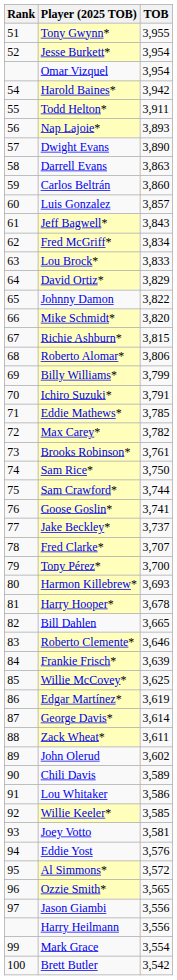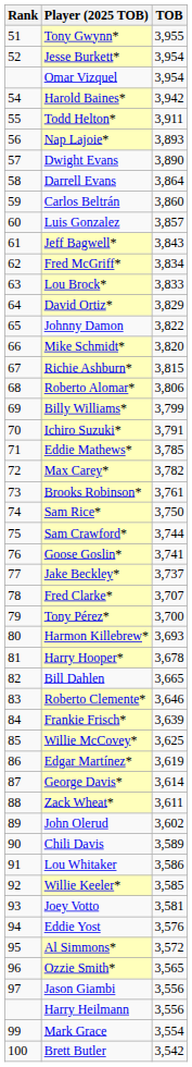 <table class="wikitable" style="float:left;">
 <tr style="white-space: nowrap;">
 <th>Rank</th>
 <th>Player (2025 TOB)</th>
 <th>TOB</th>
 </tr>
 <tr>
 <td>51</td>
 <td style="background:#ffffbb;"><a href='#'>Tony Gwynn</a>*</td>
 <td>3,955</td>
 </tr>
 <tr>
 <td>52</td>
 <td style="background:#ffffbb;"><a href='#'>Jesse Burkett</a>*</td>
 <td>3,954</td>
 </tr>
 <tr>
 <td></td>
 <td><a href='#'>Omar Vizquel</a></td>
 <td>3,954</td>
 </tr>
 <tr>
 <td>54</td>
 <td style="background:#ffffbb;"><a href='#'>Harold Baines</a>*</td>
 <td>3,942</td>
 </tr>
 <tr>
 <td>55</td>
 <td style="background:#ffffbb;"><a href='#'>Todd Helton</a>*</td>
 <td>3,911</td>
 </tr>
 <tr>
 <td>56</td>
 <td style="background:#ffffbb;"><a href='#'>Nap Lajoie</a>*</td>
 <td>3,893</td>
 </tr>
 <tr>
 <td>57</td>
 <td><a href='#'>Dwight Evans</a></td>
 <td>3,890</td>
 </tr>
 <tr>
 <td>58</td>
 <td><a href='#'>Darrell Evans</a></td>
-<td>3,863</td>
+<td>3,864</td>
 </tr>
 <tr>
 <td>59</td>
 <td><a href='#'>Carlos Beltrán</a></td>
 <td>3,860</td>
 </tr>
 <tr>
 <td>60</td>
 <td><a href='#'>Luis Gonzalez</a></td>
 <td>3,857</td>
 </tr>
 <tr>
 <td>61</td>
 <td style="background:#ffffbb;"><a href='#'>Jeff Bagwell</a>*</td>
 <td>3,843</td>
 </tr>
 <tr>
 <td>62</td>
 <td style="background:#ffffbb;"><a href='#'>Fred McGriff</a>*</td>
 <td>3,834</td>
 </tr>
 <tr>
 <td>63</td>
 <td style="background:#ffffbb;"><a href='#'>Lou Brock</a>*</td>
 <td>3,833</td>
 </tr>
 <tr>
 <td>64</td>
 <td style="background:#ffffbb;"><a href='#'>David Ortiz</a>*</td>
 <td>3,829</td>
 </tr>
 <tr>
 <td>65</td>
 <td><a href='#'>Johnny Damon</a></td>
 <td>3,822</td>
 </tr>
 <tr>
 <td>66</td>
 <td style="background:#ffffbb;"><a href='#'>Mike Schmidt</a>*</td>
 <td>3,820</td>
 </tr>
 <tr>
 <td>67</td>
 <td style="background:#ffffbb;"><a href='#'>Richie Ashburn</a>*</td>
 <td>3,815</td>
 </tr>
 <tr>
 <td>68</td>
 <td style="background:#ffffbb;"><a href='#'>Roberto Alomar</a>*</td>
 <td>3,806</td>
 </tr>
 <tr>
 <td>69</td>
 <td style="background:#ffffbb;"><a href='#'>Billy Williams</a>*</td>
 <td>3,799</td>
 </tr>
 <tr>
 <td>70</td>
 <td style="background:#ffffbb;"><a href='#'>Ichiro Suzuki</a>*</td>
 <td>3,791</td>
 </tr>
 <tr>
 <td>71</td>
 <td style="background:#ffffbb;"><a href='#'>Eddie Mathews</a>*</td>
 <td>3,785</td>
 </tr>
 <tr>
 <td>72</td>
 <td style="background:#ffffbb;"><a href='#'>Max Carey</a>*</td>
 <td>3,782</td>
 </tr>
 <tr>
 <td>73</td>
 <td style="background:#ffffbb;"><a href='#'>Brooks Robinson</a>*</td>
 <td>3,761</td>
 </tr>
 <tr>
 <td>74</td>
 <td style="background:#ffffbb;"><a href='#'>Sam Rice</a>*</td>
 <td>3,750</td>
 </tr>
 <tr>
 <td>75</td>
 <td style="background:#ffffbb;"><a href='#'>Sam Crawford</a>*</td>
 <td>3,744</td>
 </tr>
 <tr>
 <td>76</td>
 <td style="background:#ffffbb;"><a href='#'>Goose Goslin</a>*</td>
 <td>3,741</td>
 </tr>
 <tr>
 <td>77</td>
 <td style="background:#ffffbb;"><a href='#'>Jake Beckley</a>*</td>
 <td>3,737</td>
 </tr>
 <tr>
 <td>78</td>
 <td style="background:#ffffbb;"><a href='#'>Fred Clarke</a>*</td>
 <td>3,707</td>
 </tr>
 <tr>
 <td>79</td>
 <td style="background:#ffffbb;"><a href='#'>Tony Pérez</a>*</td>
 <td>3,700</td>
 </tr>
 <tr>
 <td>80</td>
 <td style="background:#ffffbb;"><a href='#'>Harmon Killebrew</a>*</td>
 <td>3,693</td>
 </tr>
 <tr>
 <td>81</td>
 <td style="background:#ffffbb;"><a href='#'>Harry Hooper</a>*</td>
 <td>3,678</td>
 </tr>
 <tr>
 <td>82</td>
 <td><a href='#'>Bill Dahlen</a></td>
 <td>3,665</td>
 </tr>
 <tr>
 <td>83</td>
 <td style="background:#ffffbb;"><a href='#'>Roberto Clemente</a>*</td>
 <td>3,646</td>
 </tr>
 <tr>
 <td>84</td>
 <td style="background:#ffffbb;"><a href='#'>Frankie Frisch</a>*</td>
 <td>3,639</td>
 </tr>
 <tr>
 <td>85</td>
 <td style="background:#ffffbb;"><a href='#'>Willie McCovey</a>*</td>
 <td>3,625</td>
 </tr>
 <tr>
 <td>86</td>
 <td style="background:#ffffbb;"><a href='#'>Edgar Martínez</a>*</td>
 <td>3,619</td>
 </tr>
 <tr>
 <td>87</td>
 <td style="background:#ffffbb;"><a href='#'>George Davis</a>*</td>
 <td>3,614</td>
 </tr>
 <tr>
 <td>88</td>
 <td style="background:#ffffbb;"><a href='#'>Zack Wheat</a>*</td>
 <td>3,611</td>
 </tr>
 <tr>
 <td>89</td>
 <td><a href='#'>John Olerud</a></td>
 <td>3,602</td>
 </tr>
 <tr>
 <td>90</td>
 <td><a href='#'>Chili Davis</a></td>
 <td>3,589</td>
 </tr>
 <tr>
 <td>91</td>
 <td><a href='#'>Lou Whitaker</a></td>
 <td>3,586</td>
 </tr>
 <tr>
 <td>92</td>
 <td style="background:#ffffbb;"><a href='#'>Willie Keeler</a>*</td>
 <td>3,585</td>
 </tr>
 <tr>
 <td>93</td>
 <td><a href='#'>Joey Votto</a></td>
 <td>3,581</td>
 </tr>
 <tr>
 <td>94</td>
 <td><a href='#'>Eddie Yost</a></td>
 <td>3,576</td>
 </tr>
 <tr>
 <td>95</td>
 <td style="background:#ffffbb;"><a href='#'>Al Simmons</a>*</td>
 <td>3,572</td>
 </tr>
 <tr>
 <td>96</td>
 <td style="background:#ffffbb;"><a href='#'>Ozzie Smith</a>*</td>
 <td>3,565</td>
 </tr>
 <tr>
 <td>97</td>
 <td><a href='#'>Jason Giambi</a></td>
 <td>3,556</td>
 </tr>
 <tr>
 <td></td>
 <td><a href='#'>Harry Heilmann</a></td>
 <td>3,556</td>
 </tr>
 <tr>
 <td>99</td>
 <td><a href='#'>Mark Grace</a></td>
 <td>3,554</td>
 </tr>
 <tr>
 <td>100</td>
 <td><a href='#'>Brett Butler</a></td>
 <td>3,542</td>
 </tr>
 </table>
